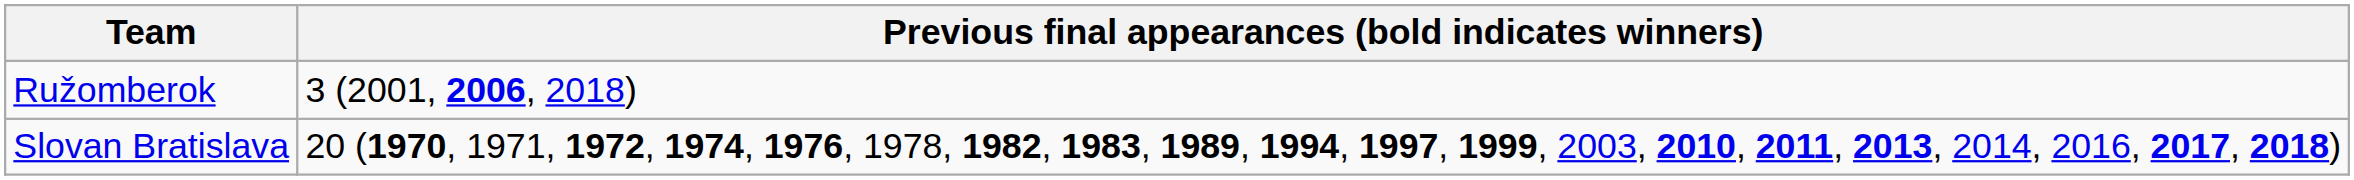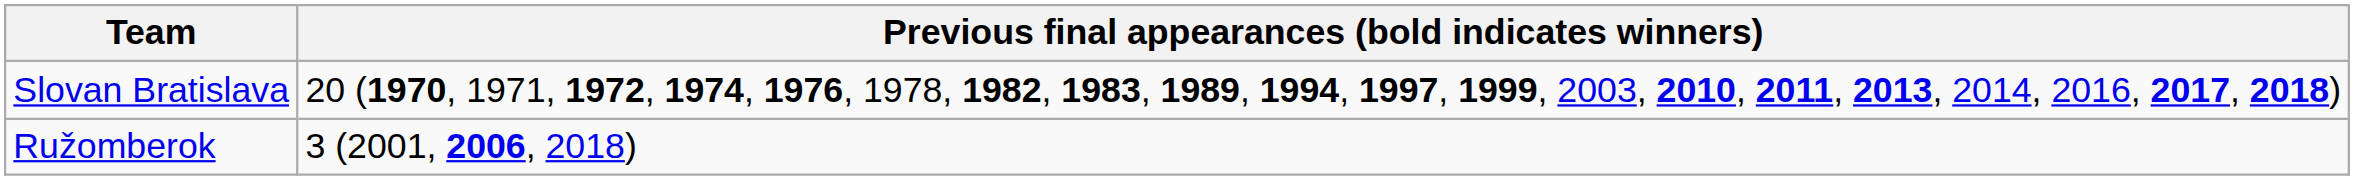 <table class="wikitable">
 <tr>
 <th>Team</th>
 <th>Previous final appearances (bold indicates winners)</th>
 </tr>
 <tr>
+<td><a href='#'>Slovan Bratislava</a></td>
+<td>20 (<strong>1970</strong>, 1971, <strong>1972</strong>, <strong>1974</strong>, <strong>1976</strong>, 1978, <strong>1982</strong>, <strong>1983</strong>, <strong>1989</strong>, <strong>1994</strong>, <strong>1997</strong>, <strong>1999</strong>, <a href='#'>2003</a>, <strong><a href='#'>2010</a></strong>, <strong><a href='#'>2011</a></strong>, <strong><a href='#'>2013</a></strong>, <a href='#'>2014</a>, <a href='#'>2016</a>, <strong><a href='#'>2017</a></strong>, <strong><a href='#'>2018</a></strong>)</td>
+</tr>
+<tr>
 <td><a href='#'>Ružomberok</a></td>
 <td>3 (2001, <strong><a href='#'>2006</a></strong>, <a href='#'>2018</a>)</td>
 </tr>
-<tr>
-<td><a href='#'>Slovan Bratislava</a></td>
-<td>20 (<strong>1970</strong>, 1971, <strong>1972</strong>, <strong>1974</strong>, <strong>1976</strong>, 1978, <strong>1982</strong>, <strong>1983</strong>, <strong>1989</strong>, <strong>1994</strong>, <strong>1997</strong>, <strong>1999</strong>, <a href='#'>2003</a>, <strong><a href='#'>2010</a></strong>, <strong><a href='#'>2011</a></strong>, <strong><a href='#'>2013</a></strong>, <a href='#'>2014</a>, <a href='#'>2016</a>, <strong><a href='#'>2017</a></strong>, <strong><a href='#'>2018</a></strong>)</td>
-</tr>
 </table>
